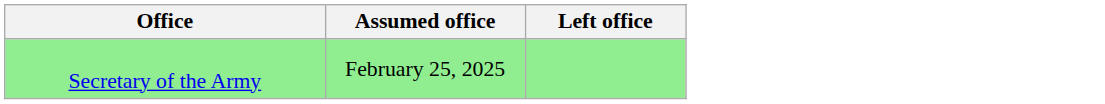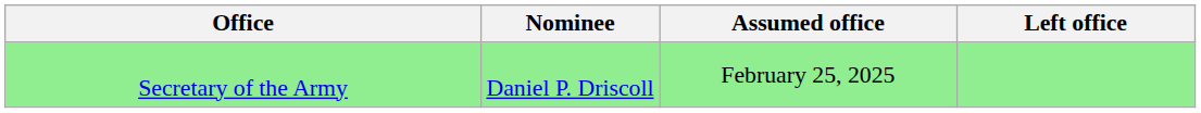 <table class="wikitable sortable" style="text-align:center">
 <tr>
 <th style="width:40%;">Office</th>
+<th style="width:15%;">Nominee</th>
 <th style="width:25%;" data-sort-="" type="date">Assumed office</th>
 <th style="width:20%;" data-sort-="" type="date">Left office</th>
 </tr>
 <tr style="background:lightgreen">
 <td><br><a href='#'>Secretary of the Army</a></td>
+<td><br><a href='#'>Daniel P. Driscoll</a></td>
 <td>February 25, 2025</td>
 <td></td>
 </tr>
 </table>
